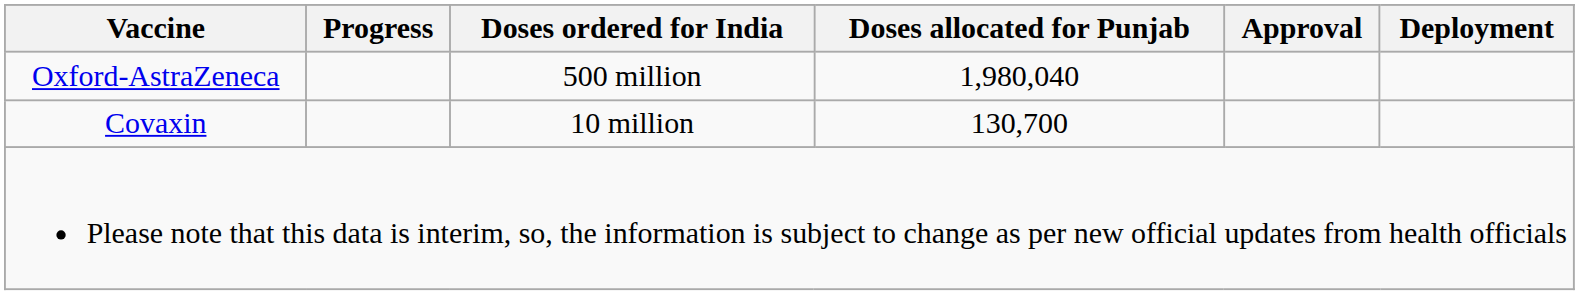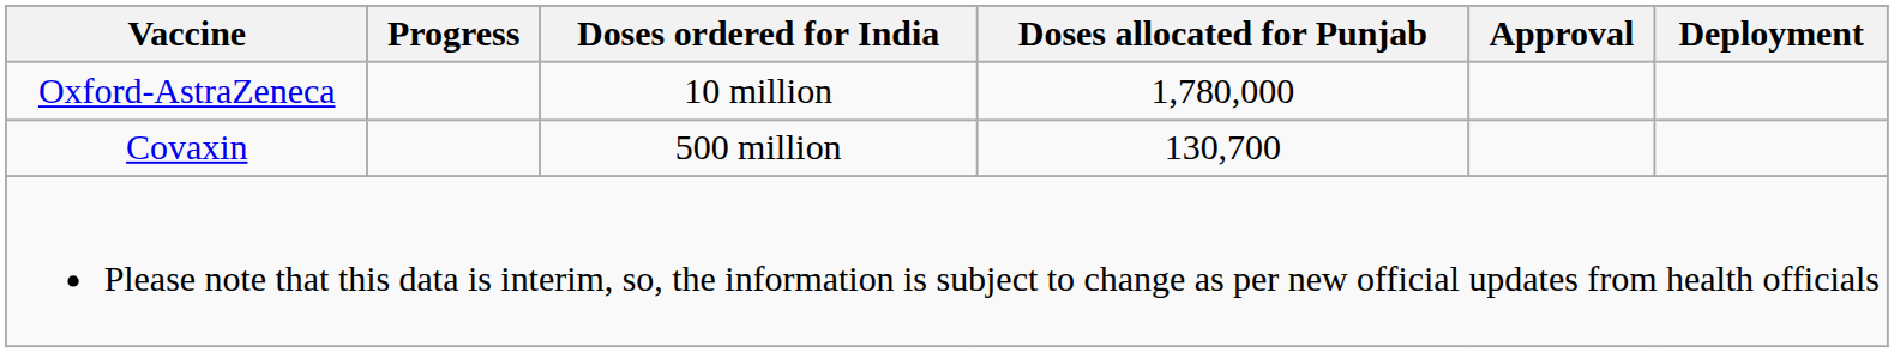 <table class="wikitable" style="text-align:center">
 <tr>
 <th>Vaccine</th>
 <th>Progress</th>
 <th>Doses ordered for India</th>
 <th>Doses allocated for Punjab</th>
 <th>Approval</th>
 <th>Deployment</th>
 </tr>
 <tr>
 <td><a href='#'>Oxford-AstraZeneca</a></td>
 <td></td>
-<td style="text-align:Center;">500 million</td>
-<td>1,980,040</td>
+<td style="text-align:Center;">10 million</td>
+<td>1,780,000</td>
 <td></td>
 <td></td>
 </tr>
 <tr>
 <td><a href='#'>Covaxin</a></td>
 <td></td>
-<td style="text-align:Center;">10 million</td>
+<td style="text-align:Center;">500 million</td>
 <td>130,700 </td>
 <td></td>
 <td></td>
 </tr>
 <tr>
 <td colspan=6 style="text-align:left"><br><ul><li>Please note that this data is interim, so, the information is subject to change as per new official updates from health officials</li></ul></td>
 </tr>
 </table>
